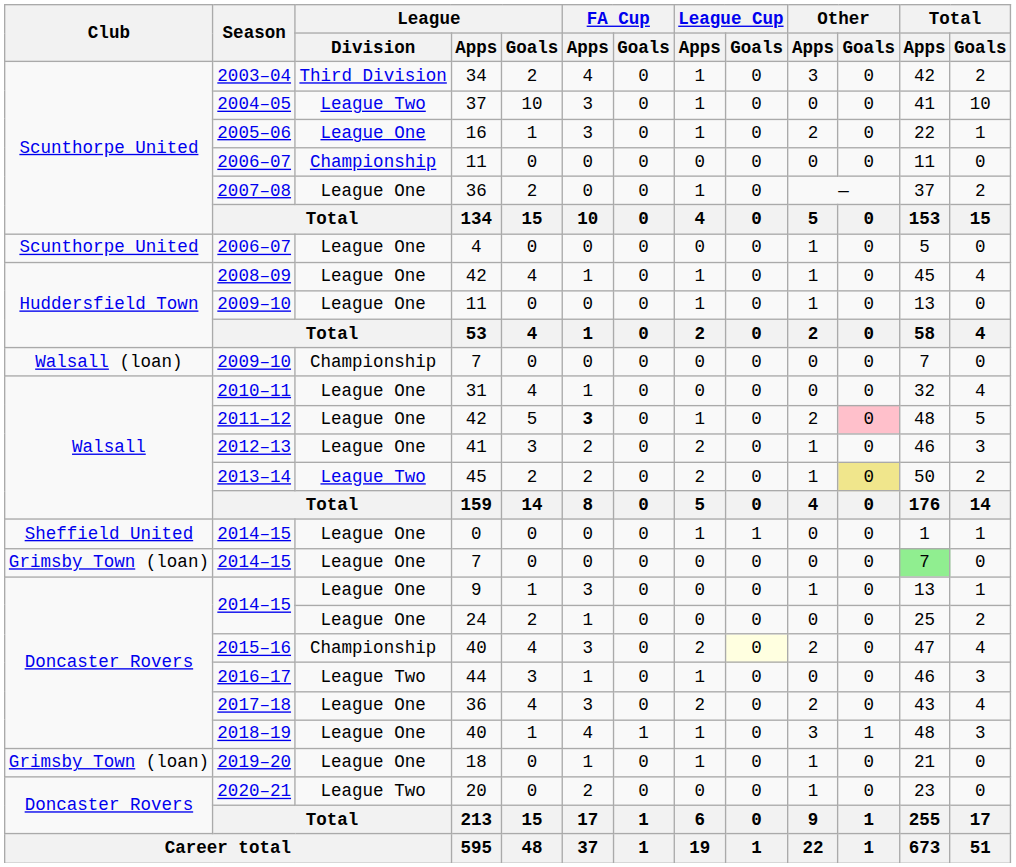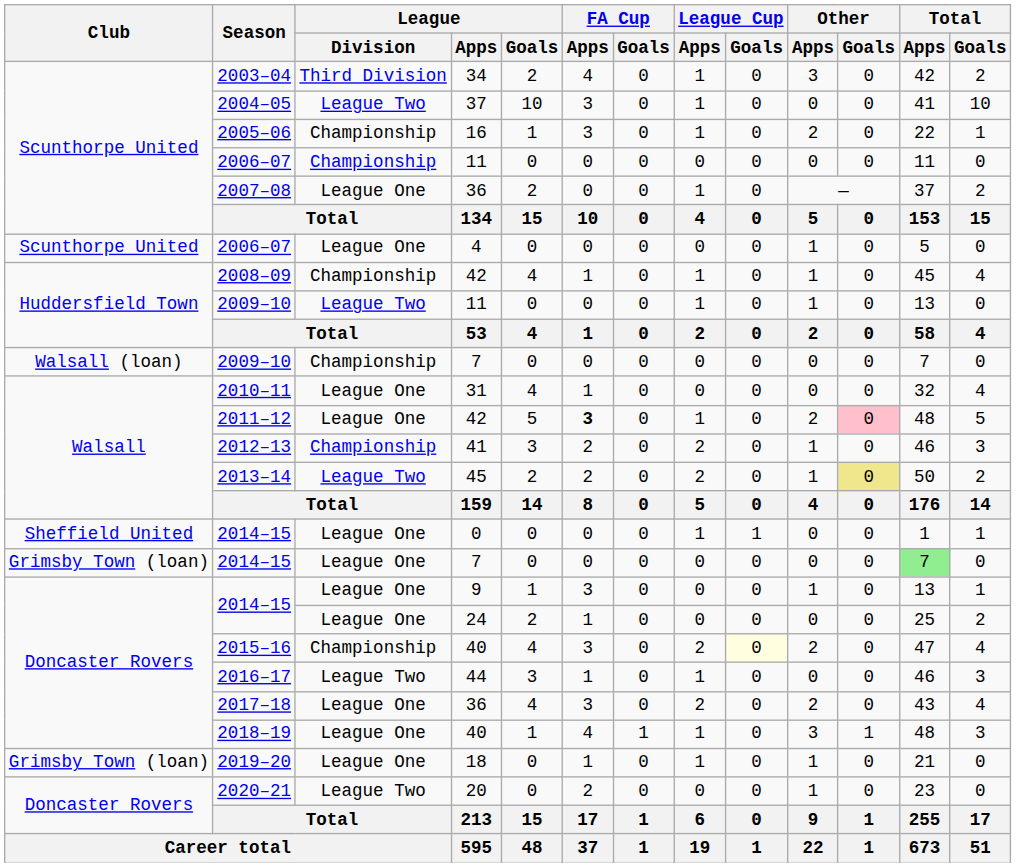 <table class="wikitable" style="text-align: center;">
 <tr>
 <th rowspan="2">Club</th>
 <th rowspan="2">Season</th>
 <th colspan="3">League</th>
 <th colspan="2"><a href='#'>FA Cup</a></th>
 <th colspan="2"><a href='#'>League Cup</a></th>
 <th colspan="2">Other</th>
 <th colspan="2">Total</th>
 </tr>
 <tr>
 <th>Division</th>
 <th>Apps</th>
 <th>Goals</th>
 <th>Apps</th>
 <th>Goals</th>
 <th>Apps</th>
 <th>Goals</th>
 <th>Apps</th>
 <th>Goals</th>
 <th>Apps</th>
 <th>Goals</th>
 </tr>
 <tr>
 <td rowspan="6"><a href='#'>Scunthorpe United</a></td>
 <td><a href='#'>2003–04</a></td>
 <td><a href='#'>Third Division</a></td>
 <td>34</td>
 <td>2</td>
 <td>4</td>
 <td>0</td>
 <td>1</td>
 <td>0</td>
 <td>3</td>
 <td>0</td>
 <td>42</td>
 <td>2</td>
 </tr>
 <tr>
 <td><a href='#'>2004–05</a></td>
 <td><a href='#'>League Two</a></td>
 <td>37</td>
 <td>10</td>
 <td>3</td>
 <td>0</td>
 <td>1</td>
 <td>0</td>
 <td>0</td>
 <td>0</td>
 <td>41</td>
 <td>10</td>
 </tr>
 <tr>
 <td><a href='#'>2005–06</a></td>
-<td><a href='#'>League One</a></td>
+<td>Championship</td>
 <td>16</td>
 <td>1</td>
 <td>3</td>
 <td>0</td>
 <td>1</td>
 <td>0</td>
 <td>2</td>
 <td>0</td>
 <td>22</td>
 <td>1</td>
 </tr>
 <tr>
 <td><a href='#'>2006–07</a></td>
 <td><a href='#'>Championship</a></td>
 <td>11</td>
 <td>0</td>
 <td>0</td>
 <td>0</td>
 <td>0</td>
 <td>0</td>
 <td>0</td>
 <td>0</td>
 <td>11</td>
 <td>0</td>
 </tr>
 <tr>
 <td><a href='#'>2007–08</a></td>
 <td>League One</td>
 <td>36</td>
 <td>2</td>
 <td>0</td>
 <td>0</td>
 <td>1</td>
 <td>0</td>
 <td colspan="2">—</td>
 <td>37</td>
 <td>2</td>
 </tr>
 <tr>
 <th colspan=2>Total</th>
 <th>134</th>
 <th>15</th>
 <th>10</th>
 <th>0</th>
 <th>4</th>
 <th>0</th>
 <th>5</th>
 <th>0</th>
 <th>153</th>
 <th>15</th>
 </tr>
 <tr>
 <td><a href='#'>Scunthorpe United</a></td>
 <td><a href='#'>2006–07</a></td>
 <td>League One</td>
 <td>4</td>
 <td>0</td>
 <td>0</td>
 <td>0</td>
 <td>0</td>
 <td>0</td>
 <td>1</td>
 <td>0</td>
 <td>5</td>
 <td>0</td>
 </tr>
 <tr>
 <td rowspan="3"><a href='#'>Huddersfield Town</a></td>
 <td><a href='#'>2008–09</a></td>
-<td>League One</td>
+<td>Championship</td>
 <td>42</td>
 <td>4</td>
 <td>1</td>
 <td>0</td>
 <td>1</td>
 <td>0</td>
 <td>1</td>
 <td>0</td>
 <td>45</td>
 <td>4</td>
 </tr>
 <tr>
 <td><a href='#'>2009–10</a></td>
-<td>League One</td>
+<td><a href='#'>League Two</a></td>
 <td>11</td>
 <td>0</td>
 <td>0</td>
 <td>0</td>
 <td>1</td>
 <td>0</td>
 <td>1</td>
 <td>0</td>
 <td>13</td>
 <td>0</td>
 </tr>
 <tr>
 <th colspan=2>Total</th>
 <th>53</th>
 <th>4</th>
 <th>1</th>
 <th>0</th>
 <th>2</th>
 <th>0</th>
 <th>2</th>
 <th>0</th>
 <th>58</th>
 <th>4</th>
 </tr>
 <tr>
 <td><a href='#'>Walsall</a> (loan)</td>
 <td><a href='#'>2009–10</a></td>
 <td>Championship</td>
 <td>7</td>
 <td>0</td>
 <td>0</td>
 <td>0</td>
 <td>0</td>
 <td>0</td>
 <td>0</td>
 <td>0</td>
 <td>7</td>
 <td>0</td>
 </tr>
 <tr>
 <td rowspan="5"><a href='#'>Walsall</a></td>
 <td><a href='#'>2010–11</a></td>
 <td>League One</td>
 <td>31</td>
 <td>4</td>
 <td>1</td>
 <td>0</td>
 <td>0</td>
 <td>0</td>
 <td>0</td>
 <td>0</td>
 <td>32</td>
 <td>4</td>
 </tr>
 <tr>
 <td><a href='#'>2011–12</a></td>
 <td>League One</td>
 <td>42</td>
 <td>5</td>
 <td><strong>3</strong></td>
 <td>0</td>
 <td>1</td>
 <td>0</td>
 <td>2</td>
 <td style="background: pink;">0</td>
 <td>48</td>
 <td>5</td>
 </tr>
 <tr>
 <td><a href='#'>2012–13</a></td>
-<td>League One</td>
+<td><a href='#'>Championship</a></td>
 <td>41</td>
 <td>3</td>
 <td>2</td>
 <td>0</td>
 <td>2</td>
 <td>0</td>
 <td>1</td>
 <td>0</td>
 <td>46</td>
 <td>3</td>
 </tr>
 <tr>
 <td><a href='#'>2013–14</a></td>
 <td><a href='#'>League Two</a></td>
 <td>45</td>
 <td>2</td>
 <td>2</td>
 <td>0</td>
 <td>2</td>
 <td>0</td>
 <td>1</td>
 <td style="background: khaki;">0</td>
 <td>50</td>
 <td>2</td>
 </tr>
 <tr>
 <th colspan=2>Total</th>
 <th>159</th>
 <th>14</th>
 <th>8</th>
 <th>0</th>
 <th>5</th>
 <th>0</th>
 <th>4</th>
 <th>0</th>
 <th>176</th>
 <th>14</th>
 </tr>
 <tr>
 <td><a href='#'>Sheffield United</a></td>
 <td><a href='#'>2014–15</a></td>
 <td>League One</td>
 <td>0</td>
 <td>0</td>
 <td>0</td>
 <td>0</td>
 <td>1</td>
 <td>1</td>
 <td>0</td>
 <td>0</td>
 <td>1</td>
 <td>1</td>
 </tr>
 <tr>
 <td><a href='#'>Grimsby Town</a> (loan)</td>
 <td><a href='#'>2014–15</a></td>
 <td>League One</td>
 <td>7</td>
 <td>0</td>
 <td>0</td>
 <td>0</td>
 <td>0</td>
 <td>0</td>
 <td>0</td>
 <td>0</td>
 <td style="background: lightgreen;">7</td>
 <td>0</td>
 </tr>
 <tr>
 <td rowspan="6"><a href='#'>Doncaster Rovers</a></td>
 <td rowspan="2"><a href='#'>2014–15</a></td>
 <td>League One</td>
 <td>9</td>
 <td>1</td>
 <td>3</td>
 <td>0</td>
 <td>0</td>
 <td>0</td>
 <td>1</td>
 <td>0</td>
 <td>13</td>
 <td>1</td>
 </tr>
 <tr>
 <td>League One</td>
 <td>24</td>
 <td>2</td>
 <td>1</td>
 <td>0</td>
 <td>0</td>
 <td>0</td>
 <td>0</td>
 <td>0</td>
 <td>25</td>
 <td>2</td>
 </tr>
 <tr>
 <td><a href='#'>2015–16</a></td>
 <td>Championship</td>
 <td>40</td>
 <td>4</td>
 <td>3</td>
 <td>0</td>
 <td>2</td>
 <td style="background: lightyellow;">0</td>
 <td>2</td>
 <td>0</td>
 <td>47</td>
 <td>4</td>
 </tr>
 <tr>
 <td><a href='#'>2016–17</a></td>
 <td>League Two</td>
 <td>44</td>
 <td>3</td>
 <td>1</td>
 <td>0</td>
 <td>1</td>
 <td>0</td>
 <td>0</td>
 <td>0</td>
 <td>46</td>
 <td>3</td>
 </tr>
 <tr>
 <td><a href='#'>2017–18</a></td>
 <td>League One</td>
 <td>36</td>
 <td>4</td>
 <td>3</td>
 <td>0</td>
 <td>2</td>
 <td>0</td>
 <td>2</td>
 <td>0</td>
 <td>43</td>
 <td>4</td>
 </tr>
 <tr>
 <td><a href='#'>2018–19</a></td>
 <td>League One</td>
 <td>40</td>
 <td>1</td>
 <td>4</td>
 <td>1</td>
 <td>1</td>
 <td>0</td>
 <td>3</td>
 <td>1</td>
 <td>48</td>
 <td>3</td>
 </tr>
 <tr>
 <td><a href='#'>Grimsby Town</a> (loan)</td>
 <td><a href='#'>2019–20</a></td>
 <td>League One</td>
 <td>18</td>
 <td>0</td>
 <td>1</td>
 <td>0</td>
 <td>1</td>
 <td>0</td>
 <td>1</td>
 <td>0</td>
 <td>21</td>
 <td>0</td>
 </tr>
 <tr>
 <td rowspan="2"><a href='#'>Doncaster Rovers</a></td>
 <td><a href='#'>2020–21</a></td>
 <td>League Two</td>
 <td>20</td>
 <td>0</td>
 <td>2</td>
 <td>0</td>
 <td>0</td>
 <td>0</td>
 <td>1</td>
 <td>0</td>
 <td>23</td>
 <td>0</td>
 </tr>
 <tr>
 <th colspan="2">Total</th>
 <th>213</th>
 <th>15</th>
 <th>17</th>
 <th>1</th>
 <th>6</th>
 <th>0</th>
 <th>9</th>
 <th>1</th>
 <th>255</th>
 <th>17</th>
 </tr>
 <tr>
 <th colspan=3>Career total</th>
 <th>595</th>
 <th>48</th>
 <th>37</th>
 <th>1</th>
 <th>19</th>
 <th>1</th>
 <th>22</th>
 <th>1</th>
 <th>673</th>
 <th>51</th>
 </tr>
 </table>
